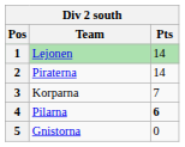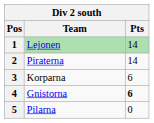 <table class="wikitable">
 <tr>
 <th colspan="3">Div 2 south</th>
 </tr>
 <tr>
 <th width=20>Pos</th>
 <th width=150>Team</th>
 <th width=30>Pts</th>
 </tr>
 <tr style="background:#ACE1AF;">
 <th>1</th>
 <td><a href='#'>Lejonen</a></td>
 <td>14</td>
 </tr>
 <tr>
 <th>2</th>
 <td><a href='#'>Piraterna</a></td>
 <td>14</td>
 </tr>
 <tr>
 <th>3</th>
 <td>Korparna</td>
-<td>7</td>
+<td>6</td>
 </tr>
 <tr>
 <th>4</th>
-<td><a href='#'>Pilarna</a></td>
+<td><a href='#'>Gnistorna</a></td>
 <td><strong>6</strong></td>
 </tr>
 <tr>
 <th>5</th>
-<td><a href='#'>Gnistorna</a></td>
+<td><a href='#'>Pilarna</a></td>
 <td>0</td>
 </tr>
 </table>
